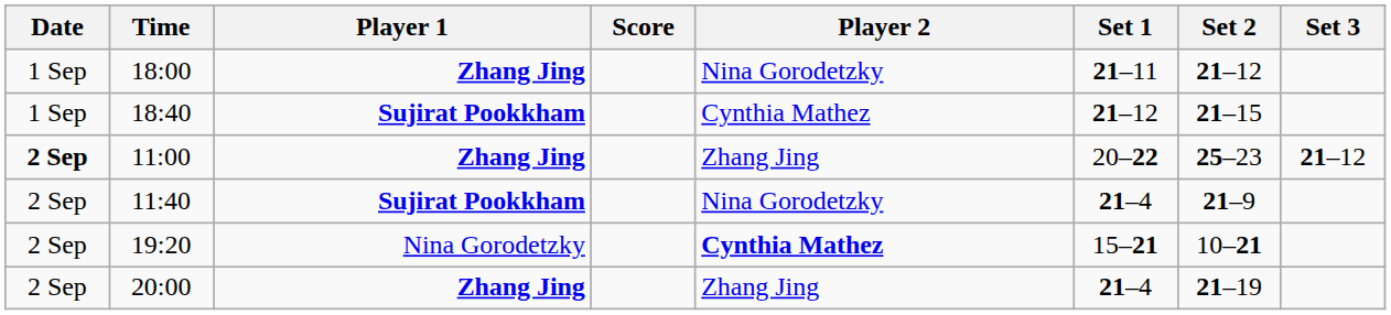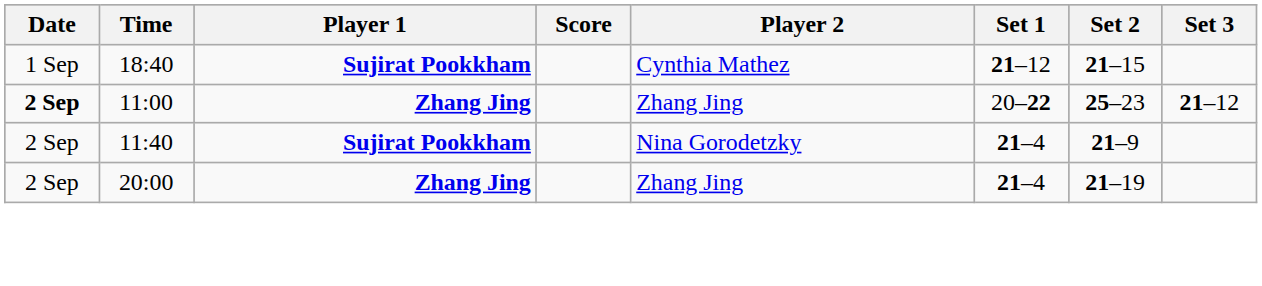 <table class="wikitable" style="font-size:90%; text-align:center">
 <tr>
 <th width="50">Date</th>
 <th width="50">Time</th>
 <th width="200">Player 1</th>
 <th width="50">Score</th>
 <th width="200">Player 2</th>
 <th width="50">Set 1</th>
 <th width="50">Set 2</th>
 <th width="50">Set 3</th>
-</tr>
-<tr>
-<td>1 Sep</td>
-<td>18:00</td>
-<td align="right"><strong><a href='#'>Zhang Jing</a></strong> </td>
-<td></td>
-<td align="left"> <a href='#'>Nina Gorodetzky</a></td>
-<td><strong>21</strong>–11</td>
-<td><strong>21</strong>–12</td>
-<td></td>
 </tr>
 <tr>
 <td>1 Sep</td>
 <td>18:40</td>
 <td align="right"><strong><a href='#'>Sujirat Pookkham</a> </strong></td>
 <td></td>
 <td align="left"> <a href='#'>Cynthia Mathez</a></td>
 <td><strong>21</strong>–12</td>
 <td><strong>21</strong>–15</td>
 <td></td>
 </tr>
 <tr>
 <td><strong>2 Sep</strong></td>
 <td>11:00</td>
 <td align="right"><strong><a href='#'>Zhang Jing</a> </strong></td>
 <td> </td>
 <td align="left"> <a href='#'>Zhang Jing</a></td>
 <td>20–<strong>22</strong></td>
 <td><strong>25</strong>–23</td>
 <td><strong>21</strong>–12</td>
 </tr>
 <tr>
 <td>2 Sep</td>
 <td>11:40</td>
 <td align="right"><strong><a href='#'>Sujirat Pookkham</a> </strong></td>
 <td> </td>
 <td align="left"> <a href='#'>Nina Gorodetzky</a></td>
 <td><strong>21</strong>–4</td>
 <td><strong>21</strong>–9</td>
 <td></td>
 </tr>
 <tr>
 <td>2 Sep</td>
-<td>19:20</td>
-<td align="right"><a href='#'>Nina Gorodetzky</a> </td>
-<td> </td>
-<td align="left"><strong> <a href='#'>Cynthia Mathez</a></strong></td>
-<td>15–<strong>21</strong></td>
-<td>10–<strong>21</strong></td>
-<td></td>
-</tr>
-<tr>
-<td>2 Sep</td>
 <td>20:00</td>
 <td align="right"><strong><a href='#'>Zhang Jing</a></strong> </td>
 <td> </td>
 <td align="left"> <a href='#'>Zhang Jing</a></td>
 <td><strong>21</strong>–4</td>
 <td><strong>21</strong>–19</td>
 <td></td>
 </tr>
 </table>
